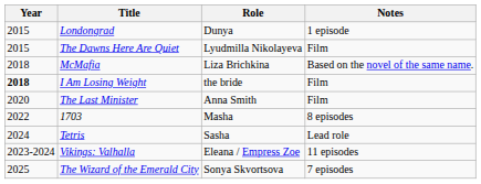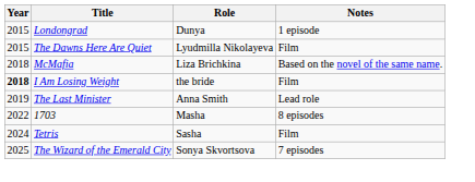 <table class="wikitable sortable">
 <tr>
 <th>Year</th>
 <th>Title</th>
 <th>Role</th>
 <th class="unsortable">Notes</th>
 </tr>
 <tr>
 <td>2015</td>
 <td><em><a href='#'>Londongrad</a></em></td>
 <td>Dunya</td>
 <td>1 episode</td>
 </tr>
 <tr>
 <td>2015</td>
 <td><em><a href='#'>The Dawns Here Are Quiet</a></em></td>
 <td>Lyudmilla Nikolayeva</td>
 <td>Film</td>
 </tr>
 <tr>
 <td>2018</td>
 <td><em><a href='#'>McMafia</a></em></td>
 <td>Liza Brichkina</td>
 <td>Based on the <a href='#'>novel of the same name</a>.</td>
 </tr>
 <tr>
 <td><strong>2018</strong></td>
 <td><em><a href='#'>I Am Losing Weight</a></em></td>
 <td>the bride</td>
 <td>Film</td>
 </tr>
 <tr>
-<td>2020</td>
+<td>2019</td>
 <td><em><a href='#'>The Last Minister</a></em></td>
 <td>Anna Smith</td>
-<td>Film</td>
+<td>Lead role</td>
 </tr>
 <tr>
 <td>2022</td>
 <td><em>1703</em></td>
 <td>Masha</td>
 <td>8 episodes</td>
 </tr>
 <tr>
 <td>2024</td>
 <td><em><a href='#'>Tetris</a></em></td>
 <td>Sasha</td>
-<td>Lead role</td>
-</tr>
-<tr>
-<td>2023-2024</td>
-<td><em><a href='#'>Vikings: Valhalla</a></em></td>
-<td>Eleana / <a href='#'>Empress Zoe</a></td>
-<td>11 episodes</td>
+<td>Film</td>
 </tr>
 <tr>
 <td>2025</td>
 <td><em><a href='#'>The Wizard of the Emerald City</a></em></td>
 <td>Sonya Skvortsova</td>
 <td>7 episodes</td>
 </tr>
 </table>
